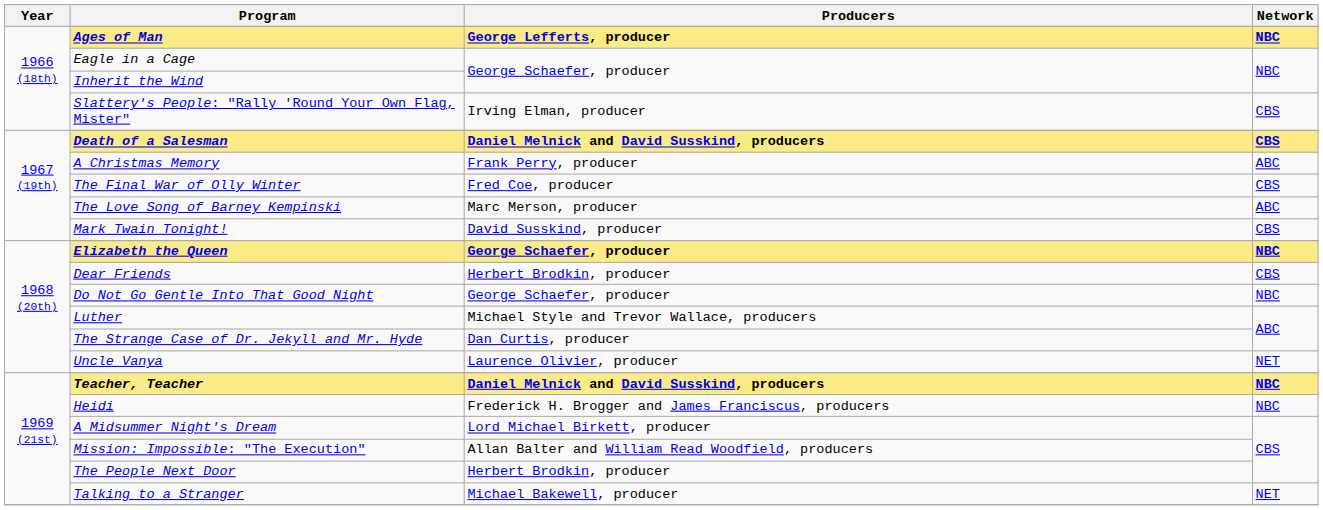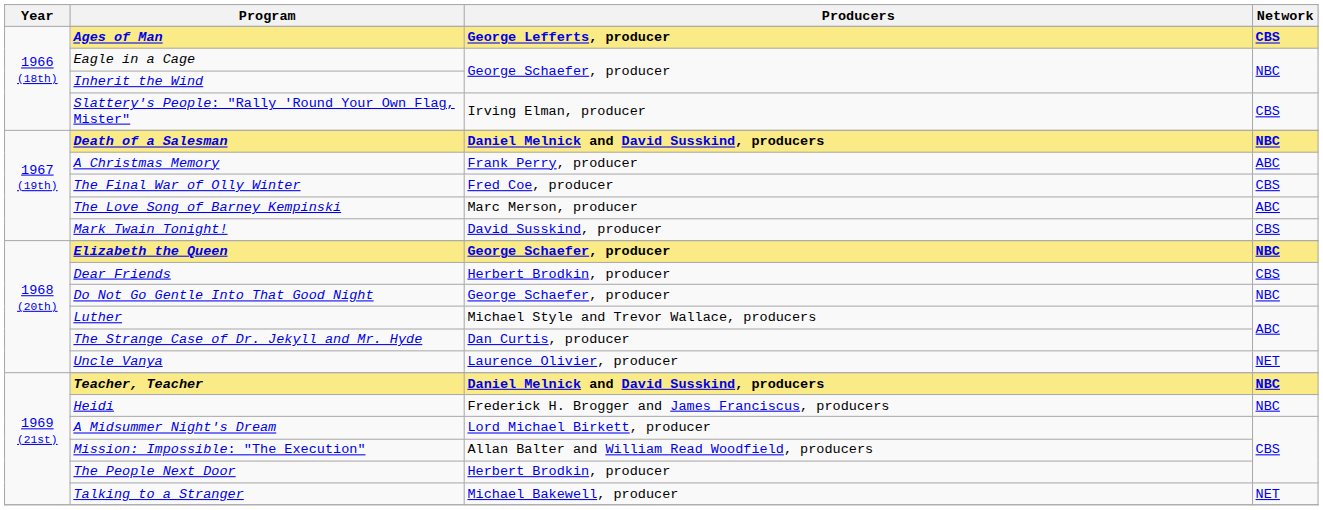 <table class="wikitable" style="width:100%">
 <tr bgcolor="#bebebe">
 <th width="5%">Year</th>
 <th width="30%">Program</th>
 <th width="60%">Producers</th>
 <th width="5%">Network</th>
 </tr>
 <tr>
 <td rowspan="5" style="text-align:center"><a href='#'>1966</a><br><small><a href='#'>(18th)</a></small><br><br></td>
 </tr>
 <tr style="background:#FAEB86">
 <td><strong><em><a href='#'>Ages of Man</a></em></strong></td>
 <td><strong><a href='#'>George Lefferts</a>, producer</strong></td>
-<td><strong><a href='#'>NBC</a></strong></td>
+<td><strong><a href='#'>CBS</a></strong></td>
 </tr>
 <tr>
 <td><em>Eagle in a Cage</em></td>
 <td rowspan=2><a href='#'>George Schaefer</a>, producer</td>
 <td rowspan=2><a href='#'>NBC</a></td>
 </tr>
 <tr>
 <td><em><a href='#'>Inherit the Wind</a></em></td>
 </tr>
 <tr>
 <td><a href='#'><em>Slattery's People</em>: "Rally 'Round Your Own Flag, Mister"</a></td>
 <td>Irving Elman, producer</td>
 <td><a href='#'>CBS</a></td>
 </tr>
 <tr>
 <td rowspan="6" style="text-align:center"><a href='#'>1967</a><br><small><a href='#'>(19th)</a></small><br><br></td>
 </tr>
 <tr style="background:#FAEB86">
 <td><strong><em><a href='#'>Death of a Salesman</a></em></strong></td>
 <td><strong><a href='#'>Daniel Melnick</a> and <a href='#'>David Susskind</a>, producers</strong></td>
-<td><strong><a href='#'>CBS</a></strong></td>
+<td><strong><a href='#'>NBC</a></strong></td>
 </tr>
 <tr>
 <td><em><a href='#'>A Christmas Memory</a></em></td>
 <td><a href='#'>Frank Perry</a>, producer</td>
 <td><a href='#'>ABC</a></td>
 </tr>
 <tr>
 <td><em><a href='#'>The Final War of Olly Winter</a></em></td>
 <td><a href='#'>Fred Coe</a>, producer</td>
 <td><a href='#'>CBS</a></td>
 </tr>
 <tr>
 <td><em><a href='#'>The Love Song of Barney Kempinski</a></em></td>
 <td>Marc Merson, producer</td>
 <td><a href='#'>ABC</a></td>
 </tr>
 <tr>
 <td><em><a href='#'>Mark Twain Tonight!</a></em></td>
 <td><a href='#'>David Susskind</a>, producer</td>
 <td><a href='#'>CBS</a></td>
 </tr>
 <tr>
 <td rowspan="7" style="text-align:center"><a href='#'>1968</a><br><small><a href='#'>(20th)</a></small><br><br></td>
 </tr>
 <tr style="background:#FAEB86">
 <td><strong><em><a href='#'>Elizabeth the Queen</a></em></strong></td>
 <td><strong><a href='#'>George Schaefer</a>, producer</strong></td>
 <td><strong><a href='#'>NBC</a></strong></td>
 </tr>
 <tr>
 <td><em><a href='#'>Dear Friends</a></em></td>
 <td><a href='#'>Herbert Brodkin</a>, producer</td>
 <td><a href='#'>CBS</a></td>
 </tr>
 <tr>
 <td><em><a href='#'>Do Not Go Gentle Into That Good Night</a></em></td>
 <td><a href='#'>George Schaefer</a>, producer</td>
 <td><a href='#'>NBC</a></td>
 </tr>
 <tr>
 <td><em><a href='#'>Luther</a></em></td>
 <td>Michael Style and Trevor Wallace, producers</td>
 <td rowspan=2><a href='#'>ABC</a></td>
 </tr>
 <tr>
 <td><em><a href='#'>The Strange Case of Dr. Jekyll and Mr. Hyde</a></em></td>
 <td><a href='#'>Dan Curtis</a>, producer</td>
 </tr>
 <tr>
 <td><em><a href='#'>Uncle Vanya</a></em></td>
 <td><a href='#'>Laurence Olivier</a>, producer</td>
 <td><a href='#'>NET</a></td>
 </tr>
 <tr>
 <td rowspan="7" style="text-align:center"><a href='#'>1969</a><br><small><a href='#'>(21st)</a></small><br><br></td>
 </tr>
 <tr style="background:#FAEB86">
 <td><strong><em>Teacher, Teacher</em></strong></td>
 <td><strong><a href='#'>Daniel Melnick</a> and <a href='#'>David Susskind</a>, producers</strong></td>
 <td><strong><a href='#'>NBC</a></strong></td>
 </tr>
 <tr>
 <td><em><a href='#'>Heidi</a></em></td>
 <td>Frederick H. Brogger and <a href='#'>James Franciscus</a>, producers</td>
 <td><a href='#'>NBC</a></td>
 </tr>
 <tr>
 <td><em><a href='#'>A Midsummer Night's Dream</a></em></td>
 <td><a href='#'>Lord Michael Birkett</a>, producer</td>
 <td rowspan=3><a href='#'>CBS</a></td>
 </tr>
 <tr>
 <td><a href='#'><em>Mission: Impossible</em>: "The Execution"</a></td>
 <td>Allan Balter and <a href='#'>William Read Woodfield</a>, producers</td>
 </tr>
 <tr>
 <td><em><a href='#'>The People Next Door</a></em></td>
 <td><a href='#'>Herbert Brodkin</a>, producer</td>
 </tr>
 <tr>
 <td><em><a href='#'>Talking to a Stranger</a></em></td>
 <td><a href='#'>Michael Bakewell</a>, producer</td>
 <td><a href='#'>NET</a></td>
 </tr>
 <tr>
 </tr>
 </table>
